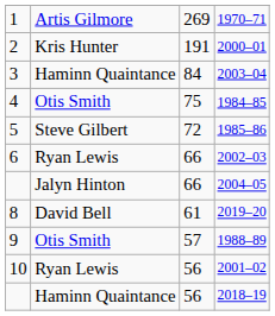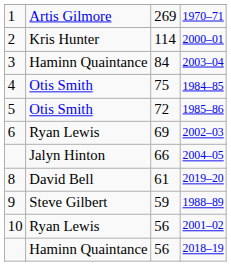 <table class="wikitable">
 <tr>
 </tr>
 <tr>
 <td>1</td>
 <td><a href='#'>Artis Gilmore</a></td>
 <td>269</td>
 <td style="font-size:80%;"><a href='#'>1970–71</a></td>
 </tr>
 <tr>
 <td>2</td>
 <td>Kris Hunter</td>
-<td>191</td>
+<td>114</td>
 <td style="font-size:80%;"><a href='#'>2000–01</a></td>
 </tr>
 <tr>
 <td>3</td>
 <td>Haminn Quaintance</td>
 <td>84</td>
 <td style="font-size:80%;"><a href='#'>2003–04</a></td>
 </tr>
 <tr>
 <td>4</td>
 <td><a href='#'>Otis Smith</a></td>
 <td>75</td>
 <td style="font-size:80%;"><a href='#'>1984–85</a></td>
 </tr>
 <tr>
 <td>5</td>
-<td>Steve Gilbert</td>
+<td><a href='#'>Otis Smith</a></td>
 <td>72</td>
 <td style="font-size:80%;"><a href='#'>1985–86</a></td>
 </tr>
 <tr>
 <td>6</td>
 <td>Ryan Lewis</td>
-<td>66</td>
+<td>69</td>
 <td style="font-size:80%;"><a href='#'>2002–03</a></td>
 </tr>
 <tr>
 <td></td>
 <td>Jalyn Hinton</td>
 <td>66</td>
 <td style="font-size:80%;"><a href='#'>2004–05</a></td>
 </tr>
 <tr>
 <td>8</td>
 <td>David Bell</td>
 <td>61</td>
 <td style="font-size:80%;"><a href='#'>2019–20</a></td>
 </tr>
 <tr>
 <td>9</td>
-<td><a href='#'>Otis Smith</a></td>
-<td>57</td>
+<td>Steve Gilbert</td>
+<td>59</td>
 <td style="font-size:80%;"><a href='#'>1988–89</a></td>
 </tr>
 <tr>
 <td>10</td>
 <td>Ryan Lewis</td>
 <td>56</td>
 <td style="font-size:80%;"><a href='#'>2001–02</a></td>
 </tr>
 <tr>
 <td></td>
 <td>Haminn Quaintance</td>
 <td>56</td>
 <td style="font-size:80%;"><a href='#'>2018–19</a></td>
 </tr>
 </table>
